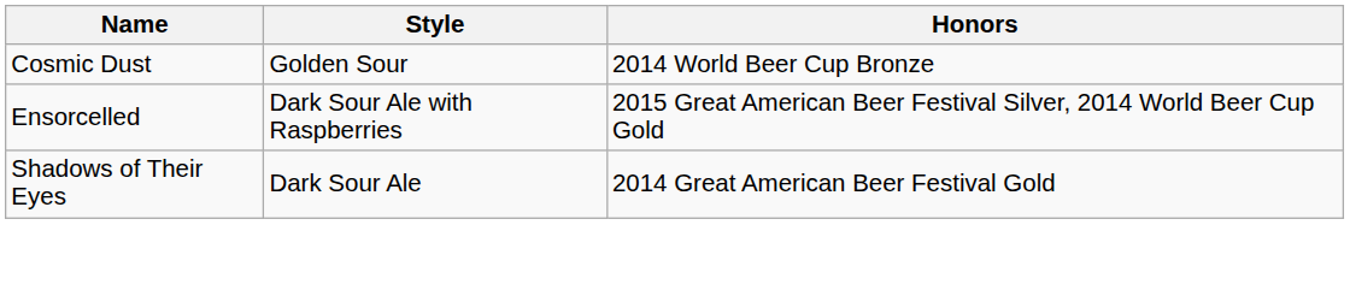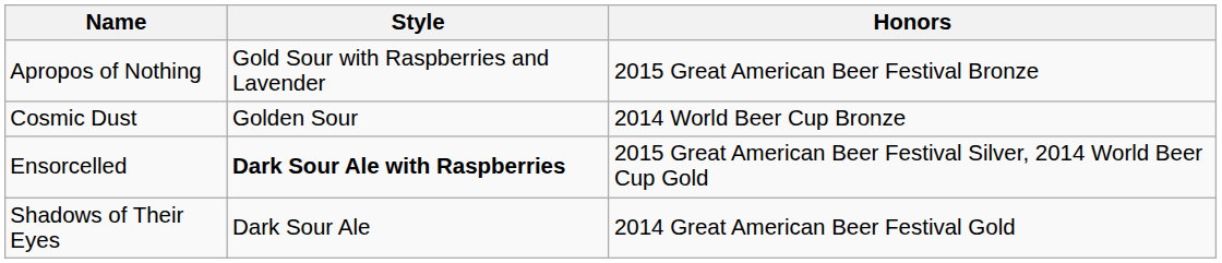 <table class="wikitable sortable">
 <tr>
 <th>Name</th>
 <th>Style</th>
 <th>Honors</th>
+</tr>
+<tr>
+<td>Apropos of Nothing</td>
+<td>Gold Sour with Raspberries and Lavender</td>
+<td>2015 Great American Beer Festival Bronze</td>
 </tr>
 <tr>
 <td>Cosmic Dust</td>
 <td>Golden Sour</td>
 <td>2014 World Beer Cup Bronze</td>
 </tr>
 <tr>
 <td>Ensorcelled</td>
-<td>Dark Sour Ale with Raspberries</td>
+<td><strong>Dark Sour Ale with Raspberries</strong></td>
 <td>2015 Great American Beer Festival Silver, 2014 World Beer Cup Gold</td>
 </tr>
 <tr>
 <td>Shadows of Their Eyes</td>
 <td>Dark Sour Ale</td>
 <td>2014 Great American Beer Festival Gold</td>
 </tr>
 </table>
